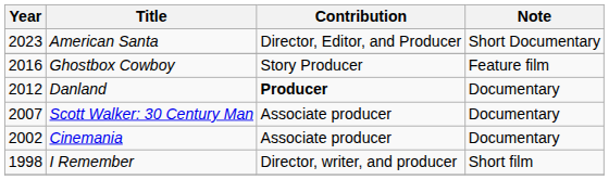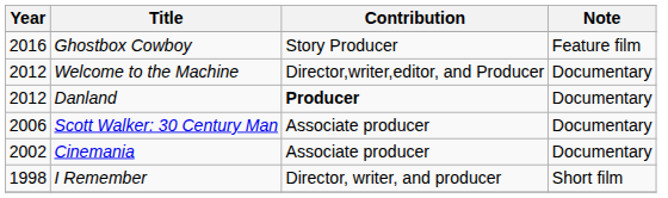 <table class="wikitable sortable">
 <tr>
 <th>Year</th>
 <th>Title</th>
 <th>Contribution</th>
 <th>Note</th>
-</tr>
-<tr>
-<td>2023</td>
-<td><em>American Santa</em></td>
-<td>Director, Editor, and Producer</td>
-<td>Short Documentary</td>
 </tr>
 <tr>
 </tr>
 <tr>
 <td>2016</td>
 <td><em>Ghostbox Cowboy</em></td>
 <td>Story Producer</td>
 <td>Feature film</td>
 </tr>
 <tr>
 <td>2012</td>
+<td><em>Welcome to the Machine</em></td>
+<td>Director,writer,editor, and Producer</td>
+<td>Documentary</td>
+</tr>
+<tr>
+<td>2012</td>
 <td><em>Danland</em></td>
 <td><strong>Producer</strong></td>
 <td>Documentary</td>
 </tr>
 <tr>
-<td>2007</td>
+<td>2006</td>
 <td><em><a href='#'>Scott Walker: 30 Century Man</a></em></td>
 <td>Associate producer</td>
 <td>Documentary</td>
 </tr>
 <tr>
 <td>2002</td>
 <td><em><a href='#'>Cinemania</a></em></td>
 <td>Associate producer</td>
 <td>Documentary</td>
 </tr>
 <tr>
 <td>1998</td>
 <td><em>I Remember</em></td>
 <td>Director, writer, and producer</td>
 <td>Short film</td>
 </tr>
 <tr>
 </tr>
 </table>
